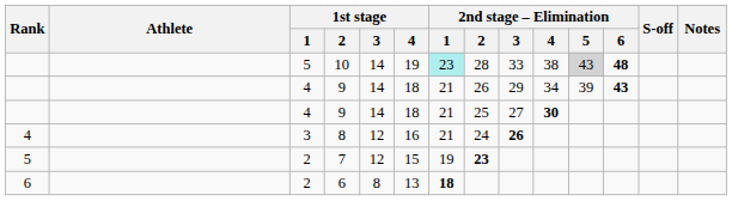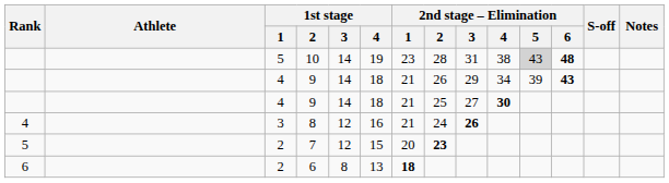 <table class="wikitable" style="text-align:center">
 <tr>
 <th rowspan=2 width=40>Rank</th>
 <th rowspan=2 width=250>Athlete</th>
 <th colspan=4>1st stage</th>
 <th colspan=6>2nd stage – Elimination</th>
 <th rowspan=2 width=35>S-off</th>
 <th rowspan=2 width=45>Notes</th>
 </tr>
 <tr>
 <th width=30>1</th>
 <th width=30>2</th>
 <th width=30>3</th>
 <th width=30>4</th>
 <th width=30>1</th>
 <th width=30>2</th>
 <th width=30>3</th>
 <th width=30>4</th>
 <th width=30>5</th>
 <th width=30>6</th>
 </tr>
 <tr>
 <td></td>
 <td align=left></td>
 <td>5</td>
 <td>10</td>
 <td>14</td>
 <td>19</td>
-<td style="background: paleturquoise;">23</td>
+<td>23</td>
 <td>28</td>
-<td>33</td>
+<td>31</td>
 <td>38</td>
 <td style="background: lightgrey;">43</td>
 <td><strong>48</strong></td>
 <td></td>
 <td></td>
 </tr>
 <tr>
 <td></td>
 <td align=left></td>
 <td>4</td>
 <td>9</td>
 <td>14</td>
 <td>18</td>
 <td>21</td>
 <td>26</td>
 <td>29</td>
 <td>34</td>
 <td>39</td>
 <td><strong>43</strong></td>
 <td></td>
 <td></td>
 </tr>
 <tr>
 <td></td>
 <td align=left></td>
 <td>4</td>
 <td>9</td>
 <td>14</td>
 <td>18</td>
 <td>21</td>
 <td>25</td>
 <td>27</td>
 <td><strong>30</strong></td>
 <td></td>
 <td></td>
 <td></td>
 <td></td>
 </tr>
 <tr>
 <td>4</td>
 <td align=left></td>
 <td>3</td>
 <td>8</td>
 <td>12</td>
 <td>16</td>
 <td>21</td>
 <td>24</td>
 <td><strong>26</strong></td>
 <td></td>
 <td></td>
 <td></td>
 <td></td>
 <td></td>
 </tr>
 <tr>
 <td>5</td>
 <td align=left></td>
 <td>2</td>
 <td>7</td>
 <td>12</td>
 <td>15</td>
-<td>19</td>
+<td>20</td>
 <td><strong>23</strong></td>
 <td></td>
 <td></td>
 <td></td>
 <td></td>
 <td></td>
 <td></td>
 </tr>
 <tr>
 <td>6</td>
 <td align=left></td>
 <td>2</td>
 <td>6</td>
 <td>8</td>
 <td>13</td>
 <td><strong>18</strong></td>
 <td></td>
 <td></td>
 <td></td>
 <td></td>
 <td></td>
 <td></td>
 <td></td>
 </tr>
 </table>
